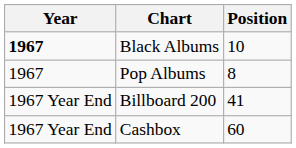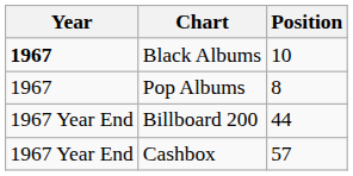 <table class="wikitable">
 <tr>
 <th>Year</th>
 <th>Chart</th>
 <th>Position</th>
 </tr>
 <tr>
 <td><strong>1967</strong></td>
 <td>Black Albums</td>
 <td>10</td>
 </tr>
 <tr>
 <td>1967</td>
 <td>Pop Albums</td>
 <td>8</td>
 </tr>
 <tr>
 <td>1967 Year End</td>
 <td>Billboard 200</td>
-<td>41</td>
+<td>44</td>
 </tr>
 <tr>
 <td>1967 Year End</td>
 <td>Cashbox</td>
-<td>60</td>
+<td>57</td>
 </tr>
 </table>
